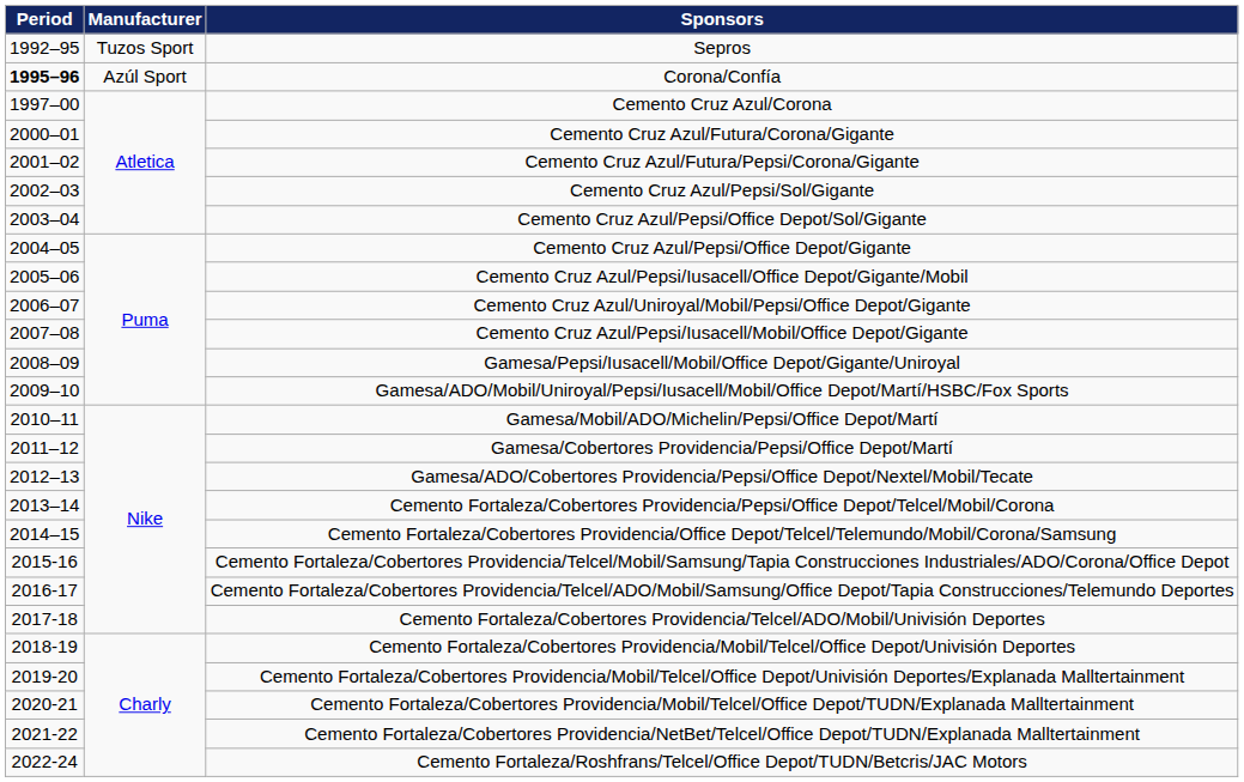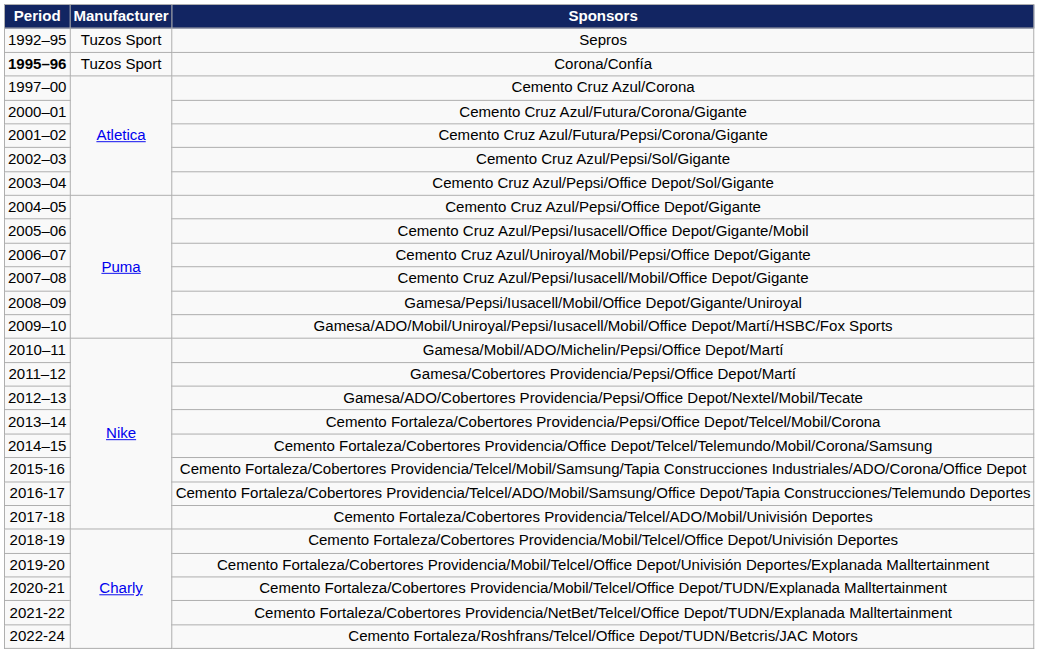 <table class="wikitable" style="text-align:center">
 <tr>
 <th style=background-color:#122562;color:#ffffff>Period</th>
 <th style=background-color:#122562;color:#ffffff>Manufacturer</th>
 <th style=background-color:#122562;color:#ffffff>Sponsors</th>
 </tr>
 <tr>
 <td>1992–95</td>
 <td>Tuzos Sport</td>
 <td>Sepros</td>
 </tr>
 <tr>
 <td><strong>1995–96</strong></td>
-<td>Azúl Sport</td>
+<td>Tuzos Sport</td>
 <td>Corona/Confía</td>
 </tr>
 <tr>
 <td>1997–00</td>
 <td rowspan=5><a href='#'>Atletica</a></td>
 <td>Cemento Cruz Azul/Corona</td>
 </tr>
 <tr>
 <td>2000–01</td>
 <td>Cemento Cruz Azul/Futura/Corona/Gigante</td>
 </tr>
 <tr>
 <td>2001–02</td>
 <td>Cemento Cruz Azul/Futura/Pepsi/Corona/Gigante</td>
 </tr>
 <tr>
 <td>2002–03</td>
 <td>Cemento Cruz Azul/Pepsi/Sol/Gigante</td>
 </tr>
 <tr>
 <td>2003–04</td>
 <td>Cemento Cruz Azul/Pepsi/Office Depot/Sol/Gigante</td>
 </tr>
 <tr>
 <td>2004–05</td>
 <td rowspan=6><a href='#'>Puma</a></td>
 <td>Cemento Cruz Azul/Pepsi/Office Depot/Gigante</td>
 </tr>
 <tr>
 <td>2005–06</td>
 <td>Cemento Cruz Azul/Pepsi/Iusacell/Office Depot/Gigante/Mobil</td>
 </tr>
 <tr>
 <td>2006–07</td>
 <td>Cemento Cruz Azul/Uniroyal/Mobil/Pepsi/Office Depot/Gigante</td>
 </tr>
 <tr>
 <td>2007–08</td>
 <td>Cemento Cruz Azul/Pepsi/Iusacell/Mobil/Office Depot/Gigante</td>
 </tr>
 <tr>
 <td>2008–09</td>
 <td>Gamesa/Pepsi/Iusacell/Mobil/Office Depot/Gigante/Uniroyal</td>
 </tr>
 <tr>
 <td>2009–10</td>
 <td>Gamesa/ADO/Mobil/Uniroyal/Pepsi/Iusacell/Mobil/Office Depot/Martí/HSBC/Fox Sports</td>
 </tr>
 <tr>
 <td>2010–11</td>
 <td rowspan=8><a href='#'>Nike</a></td>
 <td>Gamesa/Mobil/ADO/Michelin/Pepsi/Office Depot/Martí</td>
 </tr>
 <tr>
 <td>2011–12</td>
 <td>Gamesa/Cobertores Providencia/Pepsi/Office Depot/Martí</td>
 </tr>
 <tr>
 <td>2012–13</td>
 <td>Gamesa/ADO/Cobertores Providencia/Pepsi/Office Depot/Nextel/Mobil/Tecate</td>
 </tr>
 <tr>
 <td>2013–14</td>
 <td>Cemento Fortaleza/Cobertores Providencia/Pepsi/Office Depot/Telcel/Mobil/Corona</td>
 </tr>
 <tr>
 <td>2014–15</td>
 <td>Cemento Fortaleza/Cobertores Providencia/Office Depot/Telcel/Telemundo/Mobil/Corona/Samsung</td>
 </tr>
 <tr>
 <td>2015-16</td>
 <td>Cemento Fortaleza/Cobertores Providencia/Telcel/Mobil/Samsung/Tapia Construcciones Industriales/ADO/Corona/Office Depot</td>
 </tr>
 <tr>
 <td>2016-17</td>
 <td>Cemento Fortaleza/Cobertores Providencia/Telcel/ADO/Mobil/Samsung/Office Depot/Tapia Construcciones/Telemundo Deportes</td>
 </tr>
 <tr>
 <td>2017-18</td>
 <td>Cemento Fortaleza/Cobertores Providencia/Telcel/ADO/Mobil/Univisión Deportes</td>
 </tr>
 <tr>
 <td>2018-19</td>
 <td rowspan=6><a href='#'>Charly</a></td>
 <td>Cemento Fortaleza/Cobertores Providencia/Mobil/Telcel/Office Depot/Univisión Deportes</td>
 </tr>
 <tr>
 <td>2019-20</td>
 <td>Cemento Fortaleza/Cobertores Providencia/Mobil/Telcel/Office Depot/Univisión Deportes/Explanada Malltertainment</td>
 </tr>
 <tr>
 <td>2020-21</td>
 <td>Cemento Fortaleza/Cobertores Providencia/Mobil/Telcel/Office Depot/TUDN/Explanada Malltertainment</td>
 </tr>
 <tr>
 <td>2021-22</td>
 <td>Cemento Fortaleza/Cobertores Providencia/NetBet/Telcel/Office Depot/TUDN/Explanada Malltertainment</td>
 </tr>
 <tr>
 <td>2022-24</td>
 <td>Cemento Fortaleza/Roshfrans/Telcel/Office Depot/TUDN/Betcris/JAC Motors</td>
 </tr>
 </table>
